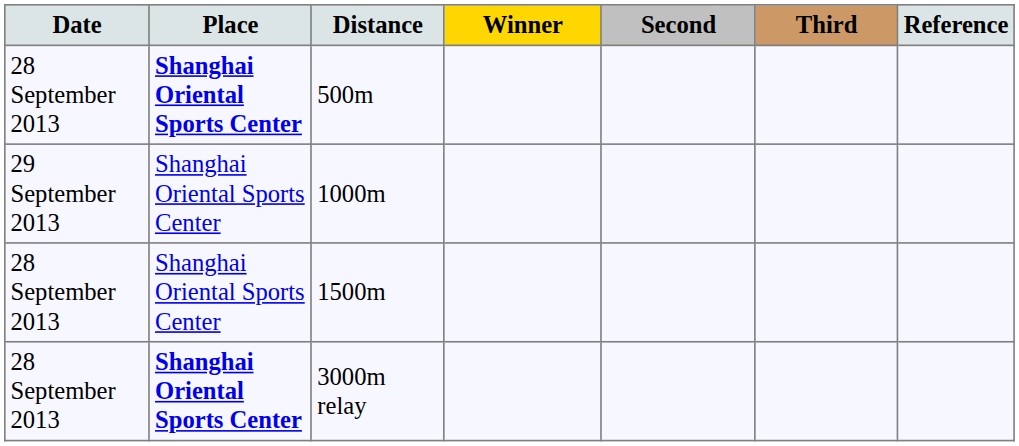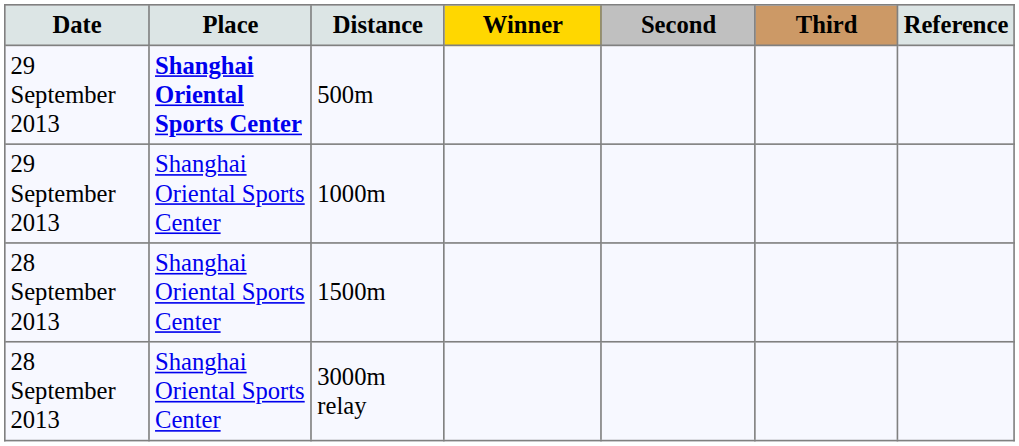 <table bgcolor="#f7f8ff" cellpadding="3" cellspacing="0" border="1" style="font-size: 95%; border: gray solid 1px; border-collapse: collapse;">
 <tr bgcolor="#CCCCCC">
 <td align="center" bgcolor="#DCE5E5" width="150"><strong>Date</strong></td>
 <td align="center" bgcolor="#DCE5E5" width="220"><strong>Place</strong></td>
 <td align="center" bgcolor="#DCE5E5" width="150"><strong>Distance</strong></td>
 <td align="center" bgcolor="gold" width="250"><strong>Winner</strong></td>
 <td align="center" bgcolor="silver" width="250"><strong>Second</strong></td>
 <td align="center" bgcolor="CC9966" width="250"><strong>Third</strong></td>
 <td align="center" bgcolor="#DCE5E5" width="30"><strong>Reference</strong></td>
 </tr>
 <tr align="left">
-<td>28 September 2013</td>
+<td>29 September 2013</td>
 <td><strong><a href='#'>Shanghai Oriental Sports Center</a></strong></td>
 <td>500m</td>
 <td></td>
 <td></td>
 <td></td>
 <td></td>
 </tr>
 <tr align="left">
 <td>29 September 2013</td>
 <td><a href='#'>Shanghai Oriental Sports Center</a></td>
 <td>1000m</td>
 <td></td>
 <td></td>
 <td></td>
 <td></td>
 </tr>
 <tr align="left">
 <td>28 September 2013</td>
 <td><a href='#'>Shanghai Oriental Sports Center</a></td>
 <td>1500m</td>
 <td></td>
 <td></td>
 <td></td>
 <td></td>
 </tr>
 <tr align="left">
 <td>28 September 2013</td>
-<td><strong><a href='#'>Shanghai Oriental Sports Center</a></strong></td>
+<td><a href='#'>Shanghai Oriental Sports Center</a></td>
 <td>3000m relay</td>
 <td></td>
 <td></td>
 <td></td>
 <td></td>
 </tr>
 </table>
